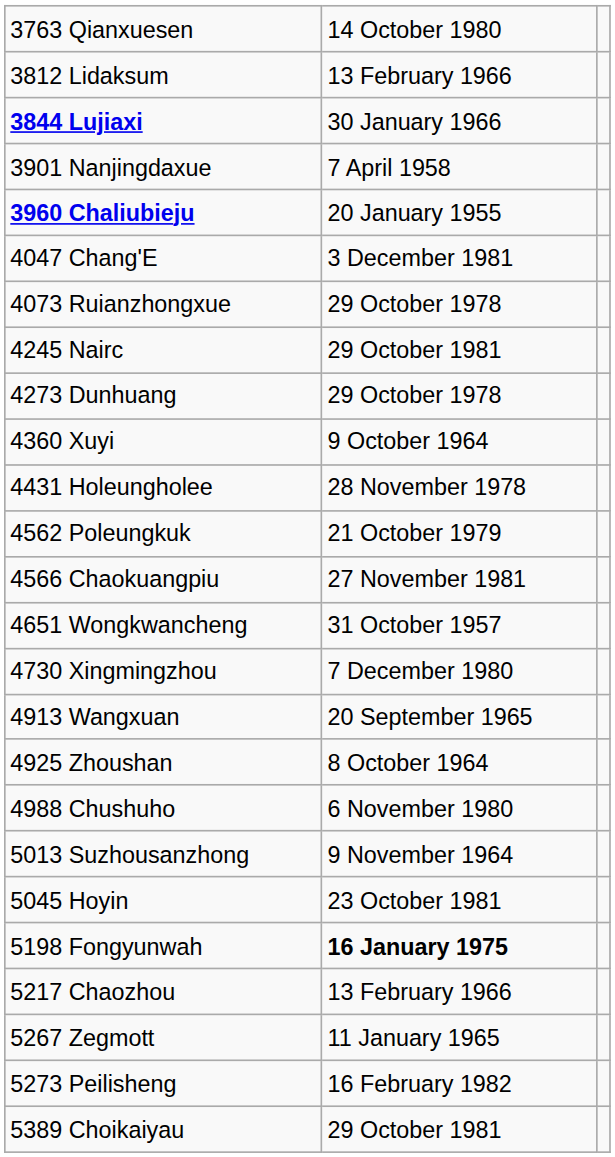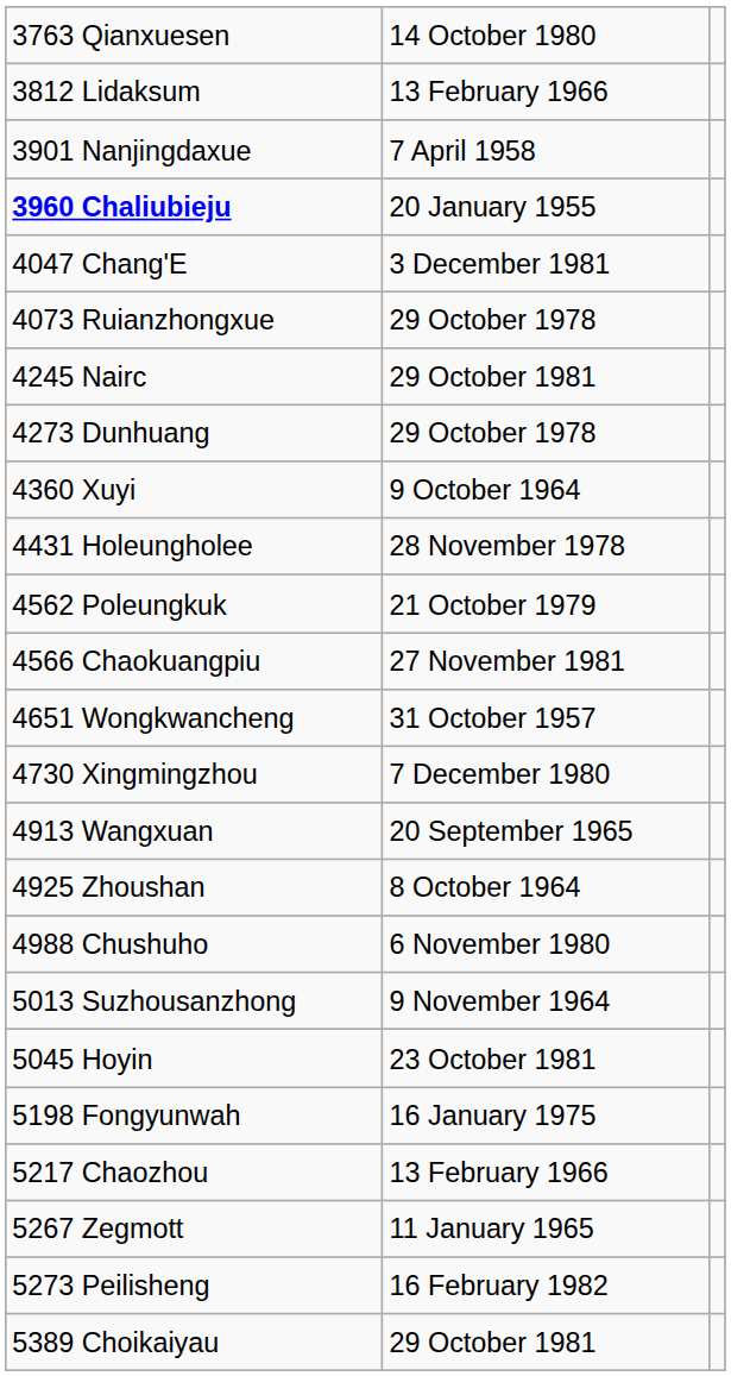 <table class="wikitable" style="font-size: 89%; float: left; width: 26em; margin-right: 1em; height: 700px">
 <tr>
 <td>3763 Qianxuesen</td>
 <td>14 October 1980</td>
 <td></td>
 </tr>
 <tr>
 <td>3812 Lidaksum</td>
 <td>13 February 1966</td>
-<td></td>
-</tr>
-<tr>
-<td><strong><a href='#'>3844 Lujiaxi</a></strong></td>
-<td>30 January 1966</td>
 <td></td>
 </tr>
 <tr>
 <td>3901 Nanjingdaxue</td>
 <td>7 April 1958</td>
 <td></td>
 </tr>
 <tr>
 <td><strong><a href='#'>3960 Chaliubieju</a></strong></td>
 <td>20 January 1955</td>
 <td></td>
 </tr>
 <tr>
 <td>4047 Chang'E</td>
 <td>3 December 1981</td>
 <td></td>
 </tr>
 <tr>
 <td>4073 Ruianzhongxue</td>
 <td>29 October 1978</td>
 <td></td>
 </tr>
 <tr>
 <td>4245 Nairc</td>
 <td>29 October 1981</td>
 <td></td>
 </tr>
 <tr>
 <td>4273 Dunhuang</td>
 <td>29 October 1978</td>
 <td></td>
 </tr>
 <tr>
 <td>4360 Xuyi</td>
 <td>9 October 1964</td>
 <td></td>
 </tr>
 <tr>
 <td>4431 Holeungholee</td>
 <td>28 November 1978</td>
 <td></td>
 </tr>
 <tr>
 <td>4562 Poleungkuk</td>
 <td>21 October 1979</td>
 <td></td>
 </tr>
 <tr>
 <td>4566 Chaokuangpiu</td>
 <td>27 November 1981</td>
 <td></td>
 </tr>
 <tr>
 <td>4651 Wongkwancheng</td>
 <td>31 October 1957</td>
 <td></td>
 </tr>
 <tr>
 <td>4730 Xingmingzhou</td>
 <td>7 December 1980</td>
 <td></td>
 </tr>
 <tr>
 <td>4913 Wangxuan</td>
 <td>20 September 1965</td>
 <td></td>
 </tr>
 <tr>
 <td>4925 Zhoushan</td>
 <td>8 October 1964</td>
 <td></td>
 </tr>
 <tr>
 <td>4988 Chushuho</td>
 <td>6 November 1980</td>
 <td></td>
 </tr>
 <tr>
 <td>5013 Suzhousanzhong</td>
 <td>9 November 1964</td>
 <td></td>
 </tr>
 <tr>
 <td>5045 Hoyin</td>
 <td>23 October 1981</td>
 <td></td>
 </tr>
 <tr>
 <td>5198 Fongyunwah</td>
-<td><strong>16 January 1975</strong></td>
+<td>16 January 1975</td>
 <td></td>
 </tr>
 <tr>
 <td>5217 Chaozhou</td>
 <td>13 February 1966</td>
 <td></td>
 </tr>
 <tr>
 <td>5267 Zegmott</td>
 <td>11 January 1965</td>
 <td></td>
 </tr>
 <tr>
 <td>5273 Peilisheng</td>
 <td>16 February 1982</td>
 <td></td>
 </tr>
 <tr>
 <td>5389 Choikaiyau</td>
 <td>29 October 1981</td>
 <td></td>
 </tr>
 </table>
